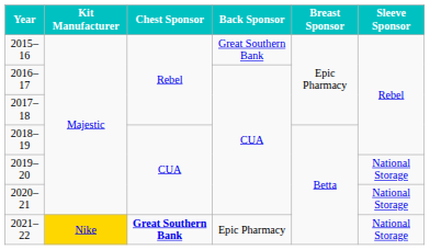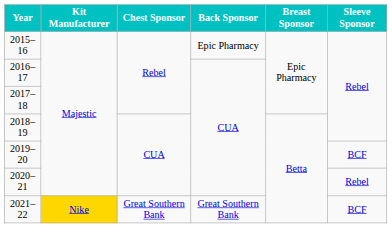 <table class="wikitable">
 <tr>
 <th style="background:#00c1c1; color:white">Year</th>
 <th style="background:#00c1c1; color:white">Kit Manufacturer</th>
 <th style="background:#00c1c1; color:white">Chest Sponsor</th>
 <th style="background:#00c1c1; color:white">Back Sponsor</th>
 <th style="background:#00c1c1; color:white">Breast Sponsor</th>
 <th style="background:#00c1c1; color:white">Sleeve Sponsor</th>
 </tr>
 <tr align=center>
 <td>2015–16</td>
 <td rowspan="6"><a href='#'>Majestic</a></td>
 <td rowspan="3"><a href='#'>Rebel</a></td>
-<td><a href='#'>Great Southern Bank</a></td>
+<td>Epic Pharmacy</td>
 <td rowspan="3">Epic Pharmacy</td>
 <td rowspan="4"><a href='#'>Rebel</a></td>
 </tr>
 <tr align=center>
 <td>2016–17</td>
 <td rowspan="5"><a href='#'>CUA</a></td>
 </tr>
 <tr align=center>
 <td>2017–18</td>
 </tr>
 <tr align=center>
 <td>2018–19</td>
 <td rowspan="3"><a href='#'>CUA</a></td>
 <td rowspan="4"><a href='#'>Betta</a></td>
 </tr>
 <tr align=center>
 <td>2019–20</td>
-<td><a href='#'>National Storage</a></td>
+<td><a href='#'>BCF</a></td>
 </tr>
 <tr align=center>
 <td>2020–21</td>
-<td><a href='#'>National Storage</a></td>
+<td><a href='#'>Rebel</a></td>
 </tr>
 <tr align=center>
 <td>2021–22</td>
 <td style="background: gold;"><a href='#'>Nike</a></td>
-<td><strong><a href='#'>Great Southern Bank</a></strong></td>
-<td>Epic Pharmacy</td>
-<td><a href='#'>National Storage</a></td>
+<td><a href='#'>Great Southern Bank</a></td>
+<td><a href='#'>Great Southern Bank</a></td>
+<td><a href='#'>BCF</a></td>
 </tr>
 </table>
